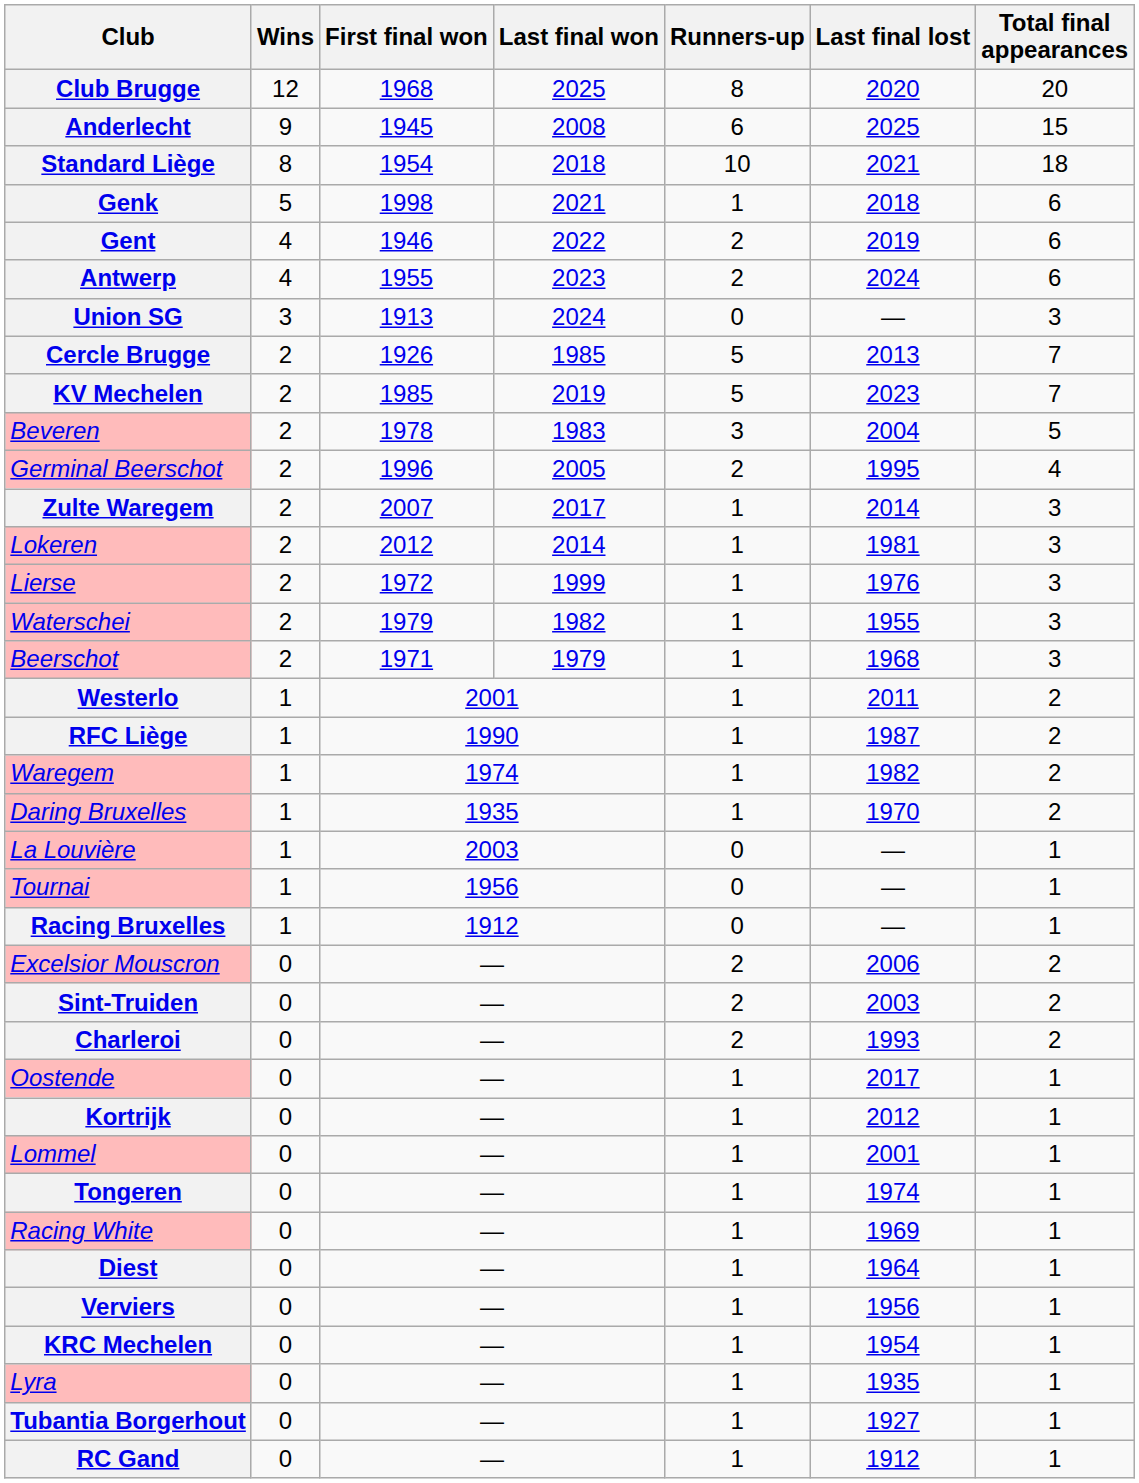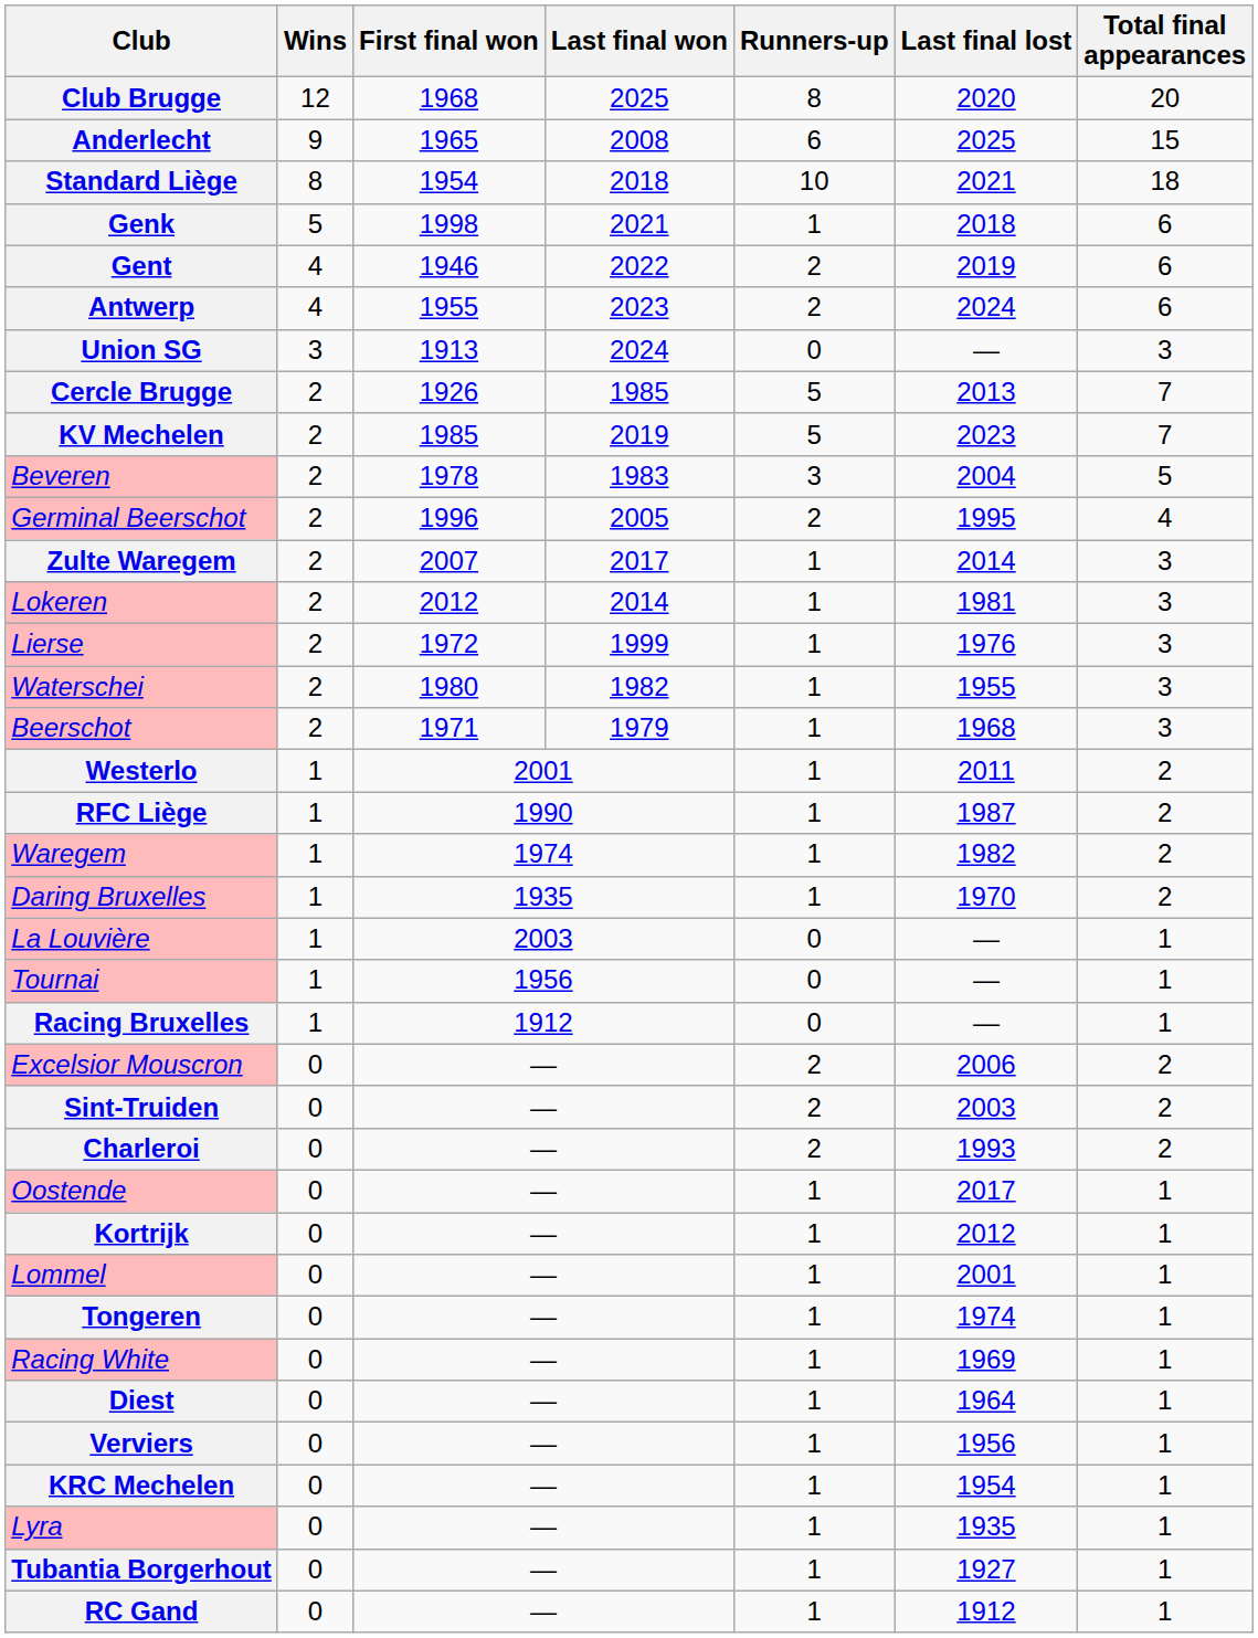 <table class="wikitable sortable plainrowheaders" style="text-align:center">
 <tr>
 <th scope="col">Club</th>
 <th scope="col">Wins</th>
 <th scope="col">First final won</th>
 <th scope="col">Last final won</th>
 <th scope="col">Runners-up</th>
 <th scope="col">Last final lost</th>
 <th scope="col">Total final<br>appearances</th>
 </tr>
 <tr>
 <th scope="row"><a href='#'>Club Brugge</a></th>
 <td>12</td>
 <td><a href='#'>1968</a></td>
 <td><a href='#'>2025</a></td>
 <td>8</td>
 <td><a href='#'>2020</a></td>
 <td>20</td>
 </tr>
 <tr>
 <th scope="row"><a href='#'>Anderlecht</a></th>
 <td>9</td>
-<td><a href='#'>1945</a></td>
+<td><a href='#'>1965</a></td>
 <td><a href='#'>2008</a></td>
 <td>6</td>
 <td><a href='#'>2025</a></td>
 <td>15</td>
 </tr>
 <tr>
 <th scope="row"><a href='#'>Standard Liège</a></th>
 <td>8</td>
 <td><a href='#'>1954</a></td>
 <td><a href='#'>2018</a></td>
 <td>10</td>
 <td><a href='#'>2021</a></td>
 <td>18</td>
 </tr>
 <tr>
 <th scope="row"><a href='#'>Genk</a></th>
 <td>5</td>
 <td><a href='#'>1998</a></td>
 <td><a href='#'>2021</a></td>
 <td>1</td>
 <td><a href='#'>2018</a></td>
 <td>6</td>
 </tr>
 <tr>
 <th scope="row"><a href='#'>Gent</a></th>
 <td>4</td>
 <td><a href='#'>1946</a></td>
 <td><a href='#'>2022</a></td>
 <td>2</td>
 <td><a href='#'>2019</a></td>
 <td>6</td>
 </tr>
 <tr>
 <th scope="row"><a href='#'>Antwerp</a></th>
 <td>4</td>
 <td><a href='#'>1955</a></td>
 <td><a href='#'>2023</a></td>
 <td>2</td>
 <td><a href='#'>2024</a></td>
 <td>6</td>
 </tr>
 <tr>
 <th scope="row"><a href='#'>Union SG</a></th>
 <td>3</td>
 <td><a href='#'>1913</a></td>
 <td><a href='#'>2024</a></td>
 <td>0</td>
 <td>—</td>
 <td>3</td>
 </tr>
 <tr>
 <th scope="row"><a href='#'>Cercle Brugge</a></th>
 <td>2</td>
 <td><a href='#'>1926</a></td>
 <td><a href='#'>1985</a></td>
 <td>5</td>
 <td><a href='#'>2013</a></td>
 <td>7</td>
 </tr>
 <tr>
 <th scope="row"><a href='#'>KV Mechelen</a></th>
 <td>2</td>
 <td><a href='#'>1985</a></td>
 <td><a href='#'>2019</a></td>
 <td>5</td>
 <td><a href='#'>2023</a></td>
 <td>7</td>
 </tr>
 <tr>
 <td align="left" bgcolor="#FFBBBB"><em><a href='#'>Beveren</a></em></td>
 <td>2</td>
 <td><a href='#'>1978</a></td>
 <td><a href='#'>1983</a></td>
 <td>3</td>
 <td><a href='#'>2004</a></td>
 <td>5</td>
 </tr>
 <tr>
 <td align="left" bgcolor="#FFBBBB"><em><a href='#'>Germinal Beerschot</a></em></td>
 <td>2</td>
 <td><a href='#'>1996</a></td>
 <td><a href='#'>2005</a></td>
 <td>2</td>
 <td><a href='#'>1995</a></td>
 <td>4</td>
 </tr>
 <tr>
 <th scope="row"><a href='#'>Zulte Waregem</a></th>
 <td>2</td>
 <td><a href='#'>2007</a></td>
 <td><a href='#'>2017</a></td>
 <td>1</td>
 <td><a href='#'>2014</a></td>
 <td>3</td>
 </tr>
 <tr>
 <td align="left" bgcolor="#FFBBBB"><em><a href='#'>Lokeren</a></em></td>
 <td>2</td>
 <td><a href='#'>2012</a></td>
 <td><a href='#'>2014</a></td>
 <td>1</td>
 <td><a href='#'>1981</a></td>
 <td>3</td>
 </tr>
 <tr>
 <td align="left" bgcolor="#FFBBBB"><em><a href='#'>Lierse</a></em></td>
 <td>2</td>
 <td><a href='#'>1972</a></td>
 <td><a href='#'>1999</a></td>
 <td>1</td>
 <td><a href='#'>1976</a></td>
 <td>3</td>
 </tr>
 <tr>
 <td align="left" bgcolor="#FFBBBB"><em><a href='#'>Waterschei</a></em></td>
 <td>2</td>
-<td><a href='#'>1979</a></td>
+<td><a href='#'>1980</a></td>
 <td><a href='#'>1982</a></td>
 <td>1</td>
 <td><a href='#'>1955</a></td>
 <td>3</td>
 </tr>
 <tr>
 <td align="left" bgcolor="#FFBBBB"><em><a href='#'>Beerschot</a></em></td>
 <td>2</td>
 <td><a href='#'>1971</a></td>
 <td><a href='#'>1979</a></td>
 <td>1</td>
 <td><a href='#'>1968</a></td>
 <td>3</td>
 </tr>
 <tr>
 <th scope="row"><a href='#'>Westerlo</a></th>
 <td>1</td>
 <td colspan=2><a href='#'>2001</a></td>
 <td>1</td>
 <td><a href='#'>2011</a></td>
 <td>2</td>
 </tr>
 <tr>
 <th scope="row"><a href='#'>RFC Liège</a></th>
 <td>1</td>
 <td colspan=2><a href='#'>1990</a></td>
 <td>1</td>
 <td><a href='#'>1987</a></td>
 <td>2</td>
 </tr>
 <tr>
 <td align="left" bgcolor="#FFBBBB"><em><a href='#'>Waregem</a></em></td>
 <td>1</td>
 <td colspan=2><a href='#'>1974</a></td>
 <td>1</td>
 <td><a href='#'>1982</a></td>
 <td>2</td>
 </tr>
 <tr>
 <td align="left" bgcolor="#FFBBBB"><em><a href='#'>Daring Bruxelles</a></em></td>
 <td>1</td>
 <td colspan=2><a href='#'>1935</a></td>
 <td>1</td>
 <td><a href='#'>1970</a></td>
 <td>2</td>
 </tr>
 <tr>
 <td align="left" bgcolor="#FFBBBB"><em><a href='#'>La Louvière</a></em></td>
 <td>1</td>
 <td colspan=2><a href='#'>2003</a></td>
 <td>0</td>
 <td>—</td>
 <td>1</td>
 </tr>
 <tr>
 <td align="left" bgcolor="#FFBBBB"><em><a href='#'>Tournai</a></em></td>
 <td>1</td>
 <td colspan=2><a href='#'>1956</a></td>
 <td>0</td>
 <td>—</td>
 <td>1</td>
 </tr>
 <tr>
 <th scope="row"><a href='#'>Racing Bruxelles</a></th>
 <td>1</td>
 <td colspan=2><a href='#'>1912</a></td>
 <td>0</td>
 <td>—</td>
 <td>1</td>
 </tr>
 <tr>
 <td align="left" bgcolor="#FFBBBB"><em><a href='#'>Excelsior Mouscron</a></em></td>
 <td>0</td>
 <td colspan=2>—</td>
 <td>2</td>
 <td><a href='#'>2006</a></td>
 <td>2</td>
 </tr>
 <tr>
 <th scope="row"><a href='#'>Sint-Truiden</a></th>
 <td>0</td>
 <td colspan=2>—</td>
 <td>2</td>
 <td><a href='#'>2003</a></td>
 <td>2</td>
 </tr>
 <tr>
 <th scope="row"><a href='#'>Charleroi</a></th>
 <td>0</td>
 <td colspan=2>—</td>
 <td>2</td>
 <td><a href='#'>1993</a></td>
 <td>2</td>
 </tr>
 <tr>
 <td align="left" bgcolor="#FFBBBB"><em><a href='#'>Oostende</a></em></td>
 <td>0</td>
 <td colspan=2>—</td>
 <td>1</td>
 <td><a href='#'>2017</a></td>
 <td>1</td>
 </tr>
 <tr>
 <th scope="row"><a href='#'>Kortrijk</a></th>
 <td>0</td>
 <td colspan=2>—</td>
 <td>1</td>
 <td><a href='#'>2012</a></td>
 <td>1</td>
 </tr>
 <tr>
 <td align="left" bgcolor="#FFBBBB"><em><a href='#'>Lommel</a></em></td>
 <td>0</td>
 <td colspan=2>—</td>
 <td>1</td>
 <td><a href='#'>2001</a></td>
 <td>1</td>
 </tr>
 <tr>
 <th scope="row"><a href='#'>Tongeren</a></th>
 <td>0</td>
 <td colspan=2>—</td>
 <td>1</td>
 <td><a href='#'>1974</a></td>
 <td>1</td>
 </tr>
 <tr>
 <td align="left" bgcolor="#FFBBBB"><em><a href='#'>Racing White</a></em></td>
 <td>0</td>
 <td colspan=2>—</td>
 <td>1</td>
 <td><a href='#'>1969</a></td>
 <td>1</td>
 </tr>
 <tr>
 <th scope="row"><a href='#'>Diest</a></th>
 <td>0</td>
 <td colspan=2>—</td>
 <td>1</td>
 <td><a href='#'>1964</a></td>
 <td>1</td>
 </tr>
 <tr>
 <th scope="row"><a href='#'>Verviers</a></th>
 <td>0</td>
 <td colspan=2>—</td>
 <td>1</td>
 <td><a href='#'>1956</a></td>
 <td>1</td>
 </tr>
 <tr>
 <th scope="row"><a href='#'>KRC Mechelen</a></th>
 <td>0</td>
 <td colspan=2>—</td>
 <td>1</td>
 <td><a href='#'>1954</a></td>
 <td>1</td>
 </tr>
 <tr>
 <td align="left" bgcolor="#FFBBBB"><em><a href='#'>Lyra</a></em></td>
 <td>0</td>
 <td colspan=2>—</td>
 <td>1</td>
 <td><a href='#'>1935</a></td>
 <td>1</td>
 </tr>
 <tr>
 <th scope="row"><a href='#'>Tubantia Borgerhout</a></th>
 <td>0</td>
 <td colspan=2>—</td>
 <td>1</td>
 <td><a href='#'>1927</a></td>
 <td>1</td>
 </tr>
 <tr>
 <th scope="row"><a href='#'>RC Gand</a></th>
 <td>0</td>
 <td colspan=2>—</td>
 <td>1</td>
 <td><a href='#'>1912</a></td>
 <td>1</td>
 </tr>
 </table>
